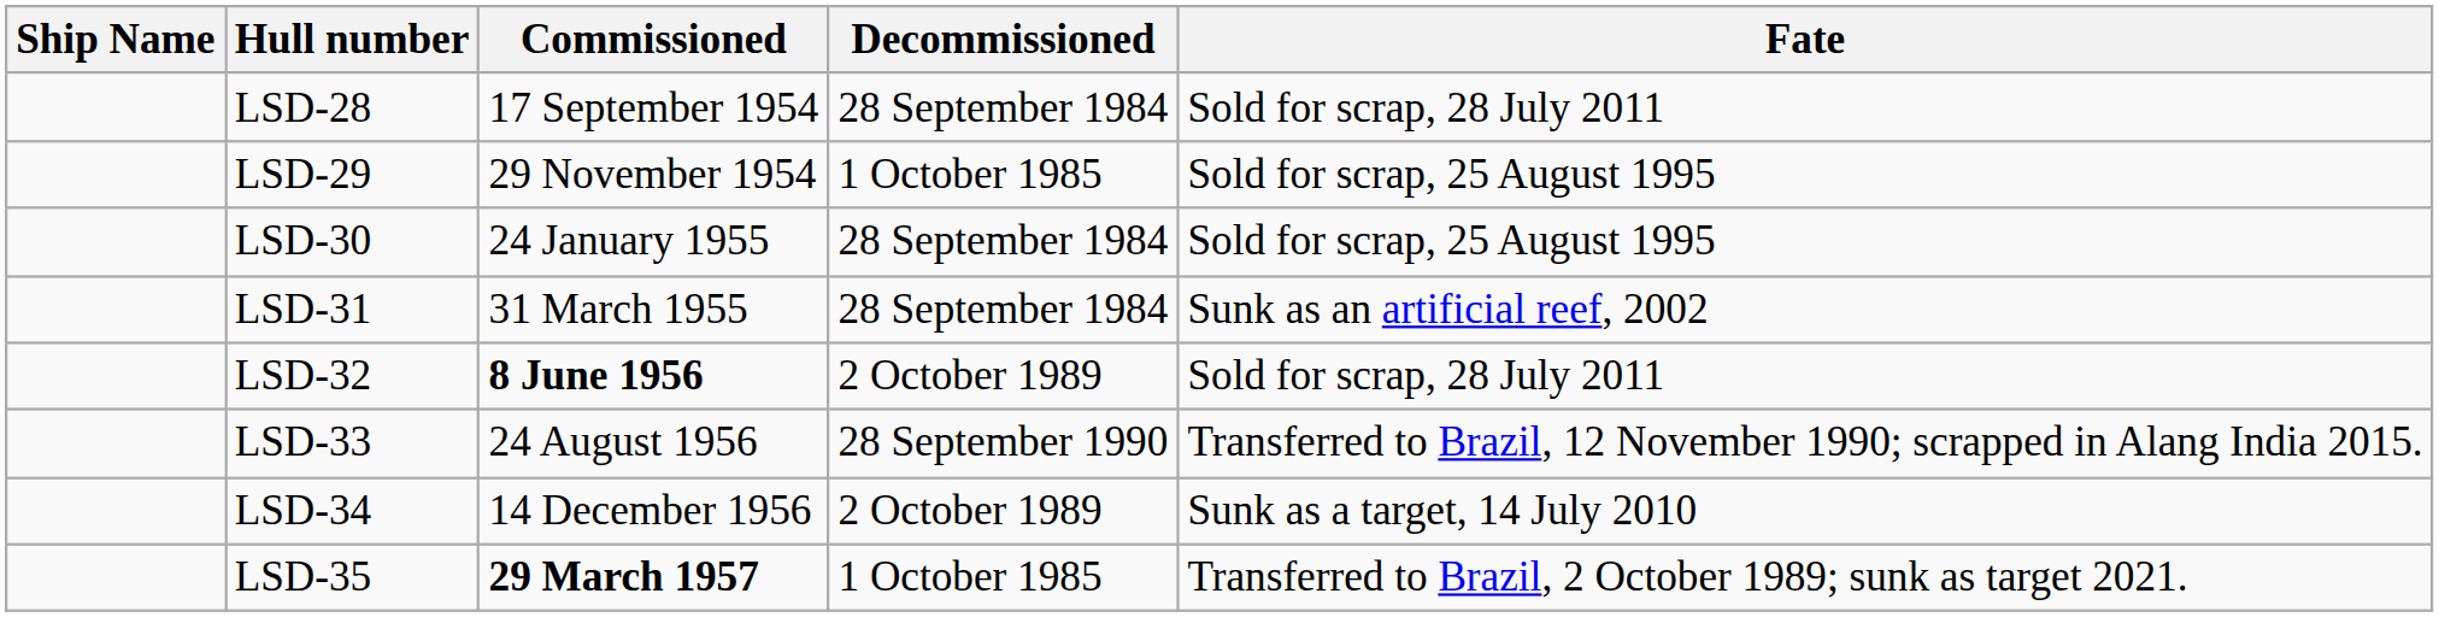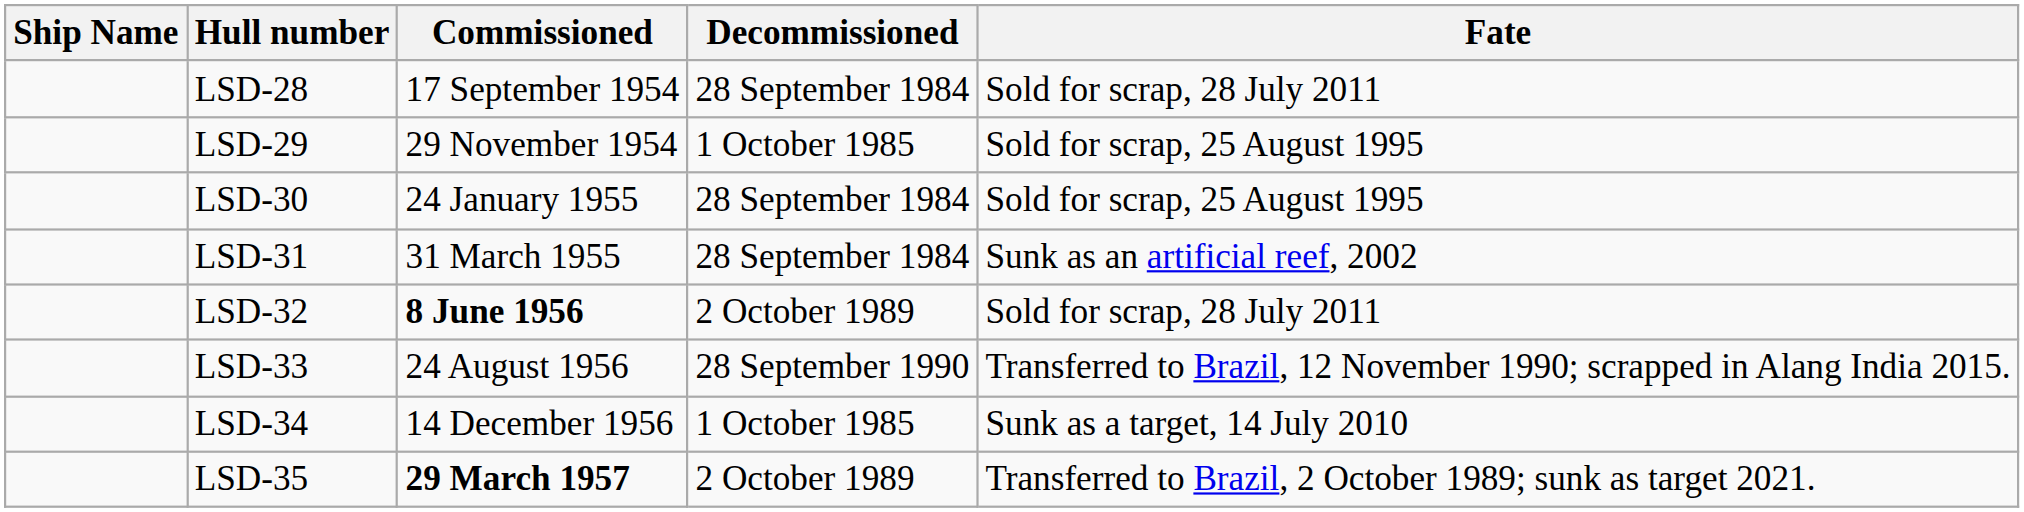 <table class="sortable wikitable">
 <tr>
 <th>Ship Name</th>
 <th>Hull number</th>
 <th>Commissioned</th>
 <th>Decommissioned</th>
 <th>Fate</th>
 </tr>
 <tr>
 <td></td>
 <td>LSD-28</td>
 <td>17 September 1954</td>
 <td>28 September 1984</td>
 <td>Sold for scrap, 28 July 2011</td>
 </tr>
 <tr>
 <td></td>
 <td>LSD-29</td>
 <td>29 November 1954</td>
 <td>1 October 1985</td>
 <td>Sold for scrap, 25 August 1995</td>
 </tr>
 <tr>
 <td></td>
 <td>LSD-30</td>
 <td>24 January 1955</td>
 <td>28 September 1984</td>
 <td>Sold for scrap, 25 August 1995</td>
 </tr>
 <tr>
 <td></td>
 <td>LSD-31</td>
 <td>31 March 1955</td>
 <td>28 September 1984</td>
 <td>Sunk as an <a href='#'>artificial reef</a>, 2002</td>
 </tr>
 <tr>
 <td></td>
 <td>LSD-32</td>
 <td><strong>8 June 1956</strong></td>
 <td>2 October 1989</td>
 <td>Sold for scrap, 28 July 2011</td>
 </tr>
 <tr>
 <td></td>
 <td>LSD-33</td>
 <td>24 August 1956</td>
 <td>28 September 1990</td>
 <td>Transferred to <a href='#'>Brazil</a>, 12 November 1990; scrapped in Alang India 2015.</td>
 </tr>
 <tr>
 <td></td>
 <td>LSD-34</td>
 <td>14 December 1956</td>
-<td>2 October 1989</td>
+<td>1 October 1985</td>
 <td>Sunk as a target, 14 July 2010</td>
 </tr>
 <tr>
 <td></td>
 <td>LSD-35</td>
 <td><strong>29 March 1957</strong></td>
-<td>1 October 1985</td>
+<td>2 October 1989</td>
 <td>Transferred to <a href='#'>Brazil</a>, 2 October 1989; sunk as target 2021.</td>
 </tr>
 </table>
